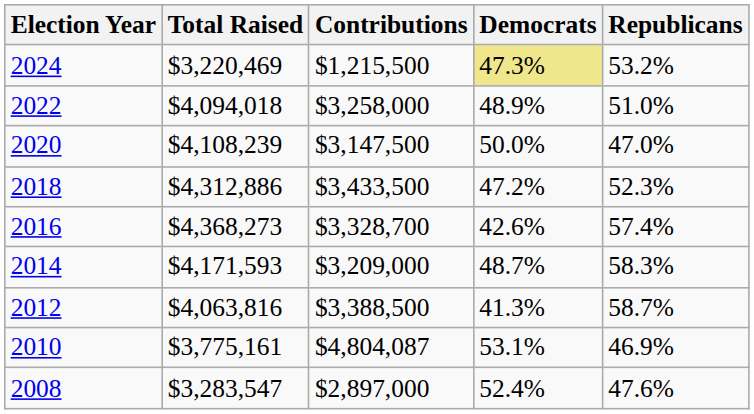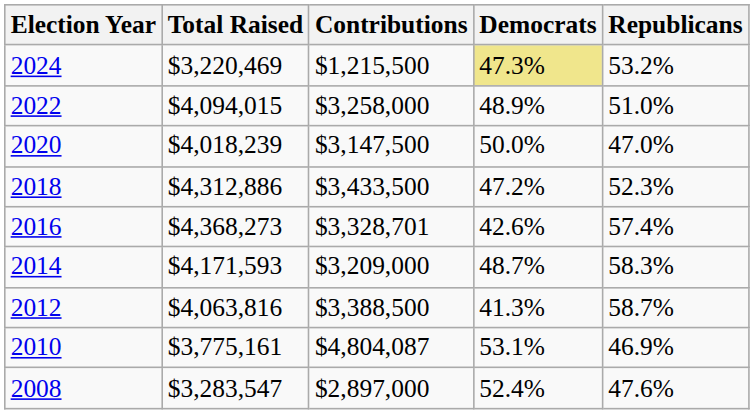 <table class="wikitable">
 <tr>
 <th>Election Year</th>
 <th>Total Raised</th>
 <th>Contributions</th>
 <th>Democrats</th>
 <th>Republicans</th>
 </tr>
 <tr>
 <td><a href='#'>2024</a></td>
 <td>$3,220,469</td>
 <td>$1,215,500</td>
 <td style="background: khaki;">47.3%</td>
 <td>53.2%</td>
 </tr>
 <tr>
 <td><a href='#'>2022</a></td>
-<td>$4,094,018</td>
+<td>$4,094,015</td>
 <td>$3,258,000</td>
 <td>48.9%</td>
 <td>51.0%</td>
 </tr>
 <tr>
 <td><a href='#'>2020</a></td>
-<td>$4,108,239</td>
+<td>$4,018,239</td>
 <td>$3,147,500</td>
 <td>50.0%</td>
 <td>47.0%</td>
 </tr>
 <tr>
 <td><a href='#'>2018</a></td>
 <td>$4,312,886</td>
 <td>$3,433,500</td>
 <td>47.2%</td>
 <td>52.3%</td>
 </tr>
 <tr>
 <td><a href='#'>2016</a></td>
 <td>$4,368,273</td>
-<td>$3,328,700</td>
+<td>$3,328,701</td>
 <td>42.6%</td>
 <td>57.4%</td>
 </tr>
 <tr>
 <td><a href='#'>2014</a></td>
 <td>$4,171,593</td>
 <td>$3,209,000</td>
 <td>48.7%</td>
 <td>58.3%</td>
 </tr>
 <tr>
 <td><a href='#'>2012</a></td>
 <td>$4,063,816</td>
 <td>$3,388,500</td>
 <td>41.3%</td>
 <td>58.7%</td>
 </tr>
 <tr>
 <td><a href='#'>2010</a></td>
 <td>$3,775,161</td>
 <td>$4,804,087</td>
 <td>53.1%</td>
 <td>46.9%</td>
 </tr>
 <tr>
 <td><a href='#'>2008</a></td>
 <td>$3,283,547</td>
 <td>$2,897,000</td>
 <td>52.4%</td>
 <td>47.6%</td>
 </tr>
 </table>
